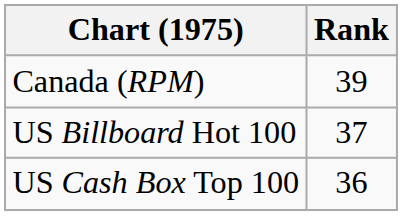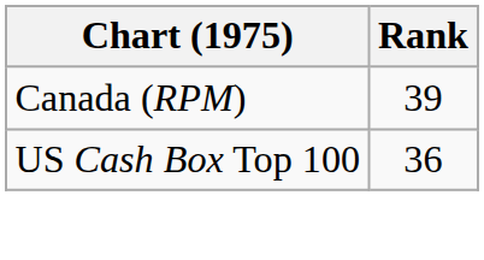 <table class="wikitable sortable">
 <tr>
 <th align="left">Chart (1975)</th>
 <th style="text-align:center;">Rank</th>
 </tr>
 <tr>
 <td>Canada (<em>RPM</em>)</td>
 <td style="text-align:center;">39</td>
 </tr>
 <tr>
-<td>US <em>Billboard</em> Hot 100</td>
-<td style="text-align:center;">37</td>
-</tr>
-<tr>
 <td>US <em>Cash Box</em> Top 100</td>
 <td style="text-align:center;">36</td>
 </tr>
 </table>
